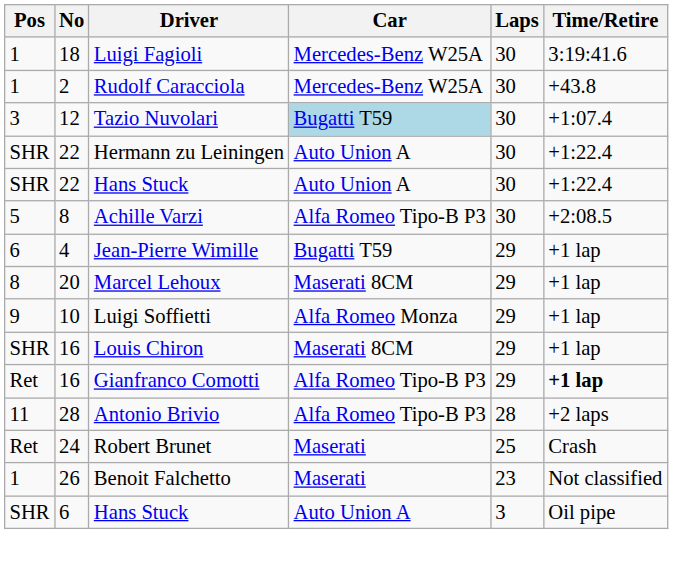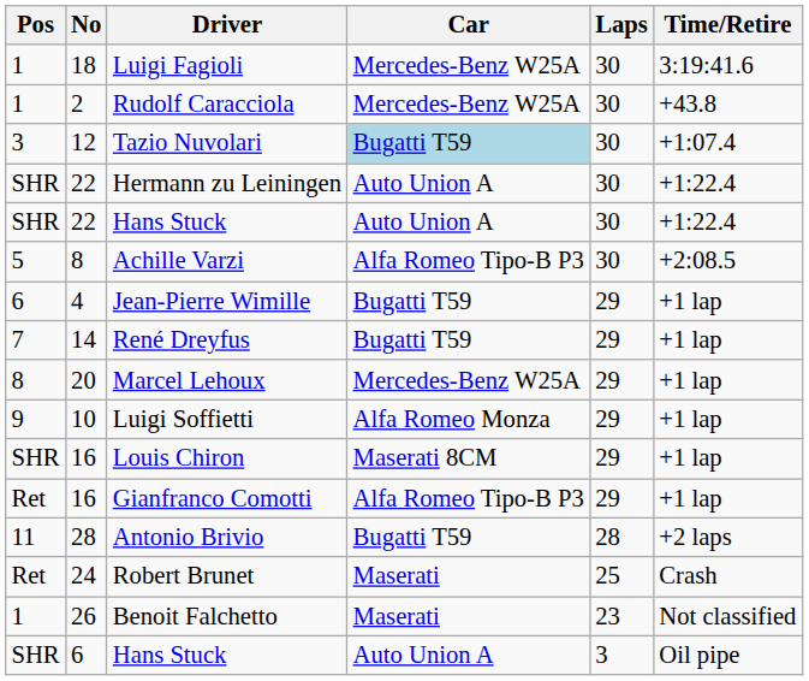 <table class="wikitable">
 <tr>
 <th>Pos</th>
 <th>No</th>
 <th>Driver</th>
 <th>Car</th>
 <th>Laps</th>
 <th>Time/Retire</th>
 </tr>
 <tr>
 <td>1</td>
 <td>18</td>
 <td> <a href='#'>Luigi Fagioli</a></td>
 <td><a href='#'>Mercedes-Benz</a> W25A</td>
 <td>30</td>
 <td>3:19:41.6</td>
 </tr>
 <tr>
 <td>1</td>
 <td>2</td>
 <td> <a href='#'>Rudolf Caracciola</a></td>
 <td><a href='#'>Mercedes-Benz</a> W25A</td>
 <td>30</td>
 <td>+43.8</td>
 </tr>
 <tr>
 <td>3</td>
 <td>12</td>
 <td> <a href='#'>Tazio Nuvolari</a></td>
 <td style="background: lightblue;"><a href='#'>Bugatti</a> T59</td>
 <td>30</td>
 <td>+1:07.4</td>
 </tr>
 <tr>
 <td>SHR</td>
 <td>22</td>
 <td> Hermann zu Leiningen</td>
 <td><a href='#'>Auto Union</a> A</td>
 <td>30</td>
 <td>+1:22.4</td>
 </tr>
 <tr>
 <td>SHR</td>
 <td>22</td>
 <td> <a href='#'>Hans Stuck</a></td>
 <td><a href='#'>Auto Union</a> A</td>
 <td>30</td>
 <td>+1:22.4</td>
 </tr>
 <tr>
 <td>5</td>
 <td>8</td>
 <td> <a href='#'>Achille Varzi</a></td>
 <td><a href='#'>Alfa Romeo</a> Tipo-B P3</td>
 <td>30</td>
 <td>+2:08.5</td>
 </tr>
 <tr>
 <td>6</td>
 <td>4</td>
 <td> <a href='#'>Jean-Pierre Wimille</a></td>
 <td><a href='#'>Bugatti</a> T59</td>
 <td>29</td>
 <td>+1 lap</td>
 </tr>
 <tr>
+<td>7</td>
+<td>14</td>
+<td> <a href='#'>René Dreyfus</a></td>
+<td><a href='#'>Bugatti</a> T59</td>
+<td>29</td>
+<td>+1 lap</td>
+</tr>
+<tr>
 <td>8</td>
 <td>20</td>
 <td> <a href='#'>Marcel Lehoux</a></td>
-<td><a href='#'>Maserati</a> 8CM</td>
+<td><a href='#'>Mercedes-Benz</a> W25A</td>
 <td>29</td>
 <td>+1 lap</td>
 </tr>
 <tr>
 <td>9</td>
 <td>10</td>
 <td> Luigi Soffietti</td>
 <td><a href='#'>Alfa Romeo</a> Monza</td>
 <td>29</td>
 <td>+1 lap</td>
 </tr>
 <tr>
 <td>SHR</td>
 <td>16</td>
 <td> <a href='#'>Louis Chiron</a></td>
 <td><a href='#'>Maserati</a> 8CM</td>
 <td>29</td>
 <td>+1 lap</td>
 </tr>
 <tr>
 <td>Ret</td>
 <td>16</td>
 <td> <a href='#'>Gianfranco Comotti</a></td>
 <td><a href='#'>Alfa Romeo</a> Tipo-B P3</td>
 <td>29</td>
-<td><strong>+1 lap</strong></td>
+<td>+1 lap</td>
 </tr>
 <tr>
 <td>11</td>
 <td>28</td>
 <td> <a href='#'>Antonio Brivio</a></td>
-<td><a href='#'>Alfa Romeo</a> Tipo-B P3</td>
+<td><a href='#'>Bugatti</a> T59</td>
 <td>28</td>
 <td>+2 laps</td>
 </tr>
 <tr>
 <td>Ret</td>
 <td>24</td>
 <td> Robert Brunet</td>
 <td><a href='#'>Maserati</a></td>
 <td>25</td>
 <td>Crash</td>
 </tr>
 <tr>
 <td>1</td>
 <td>26</td>
 <td> Benoit Falchetto</td>
 <td><a href='#'>Maserati</a></td>
 <td>23</td>
 <td>Not classified</td>
 </tr>
 <tr>
 <td>SHR</td>
 <td>6</td>
 <td> <a href='#'>Hans Stuck</a></td>
 <td><a href='#'>Auto Union A</a></td>
 <td>3</td>
 <td>Oil pipe</td>
 </tr>
 </table>
